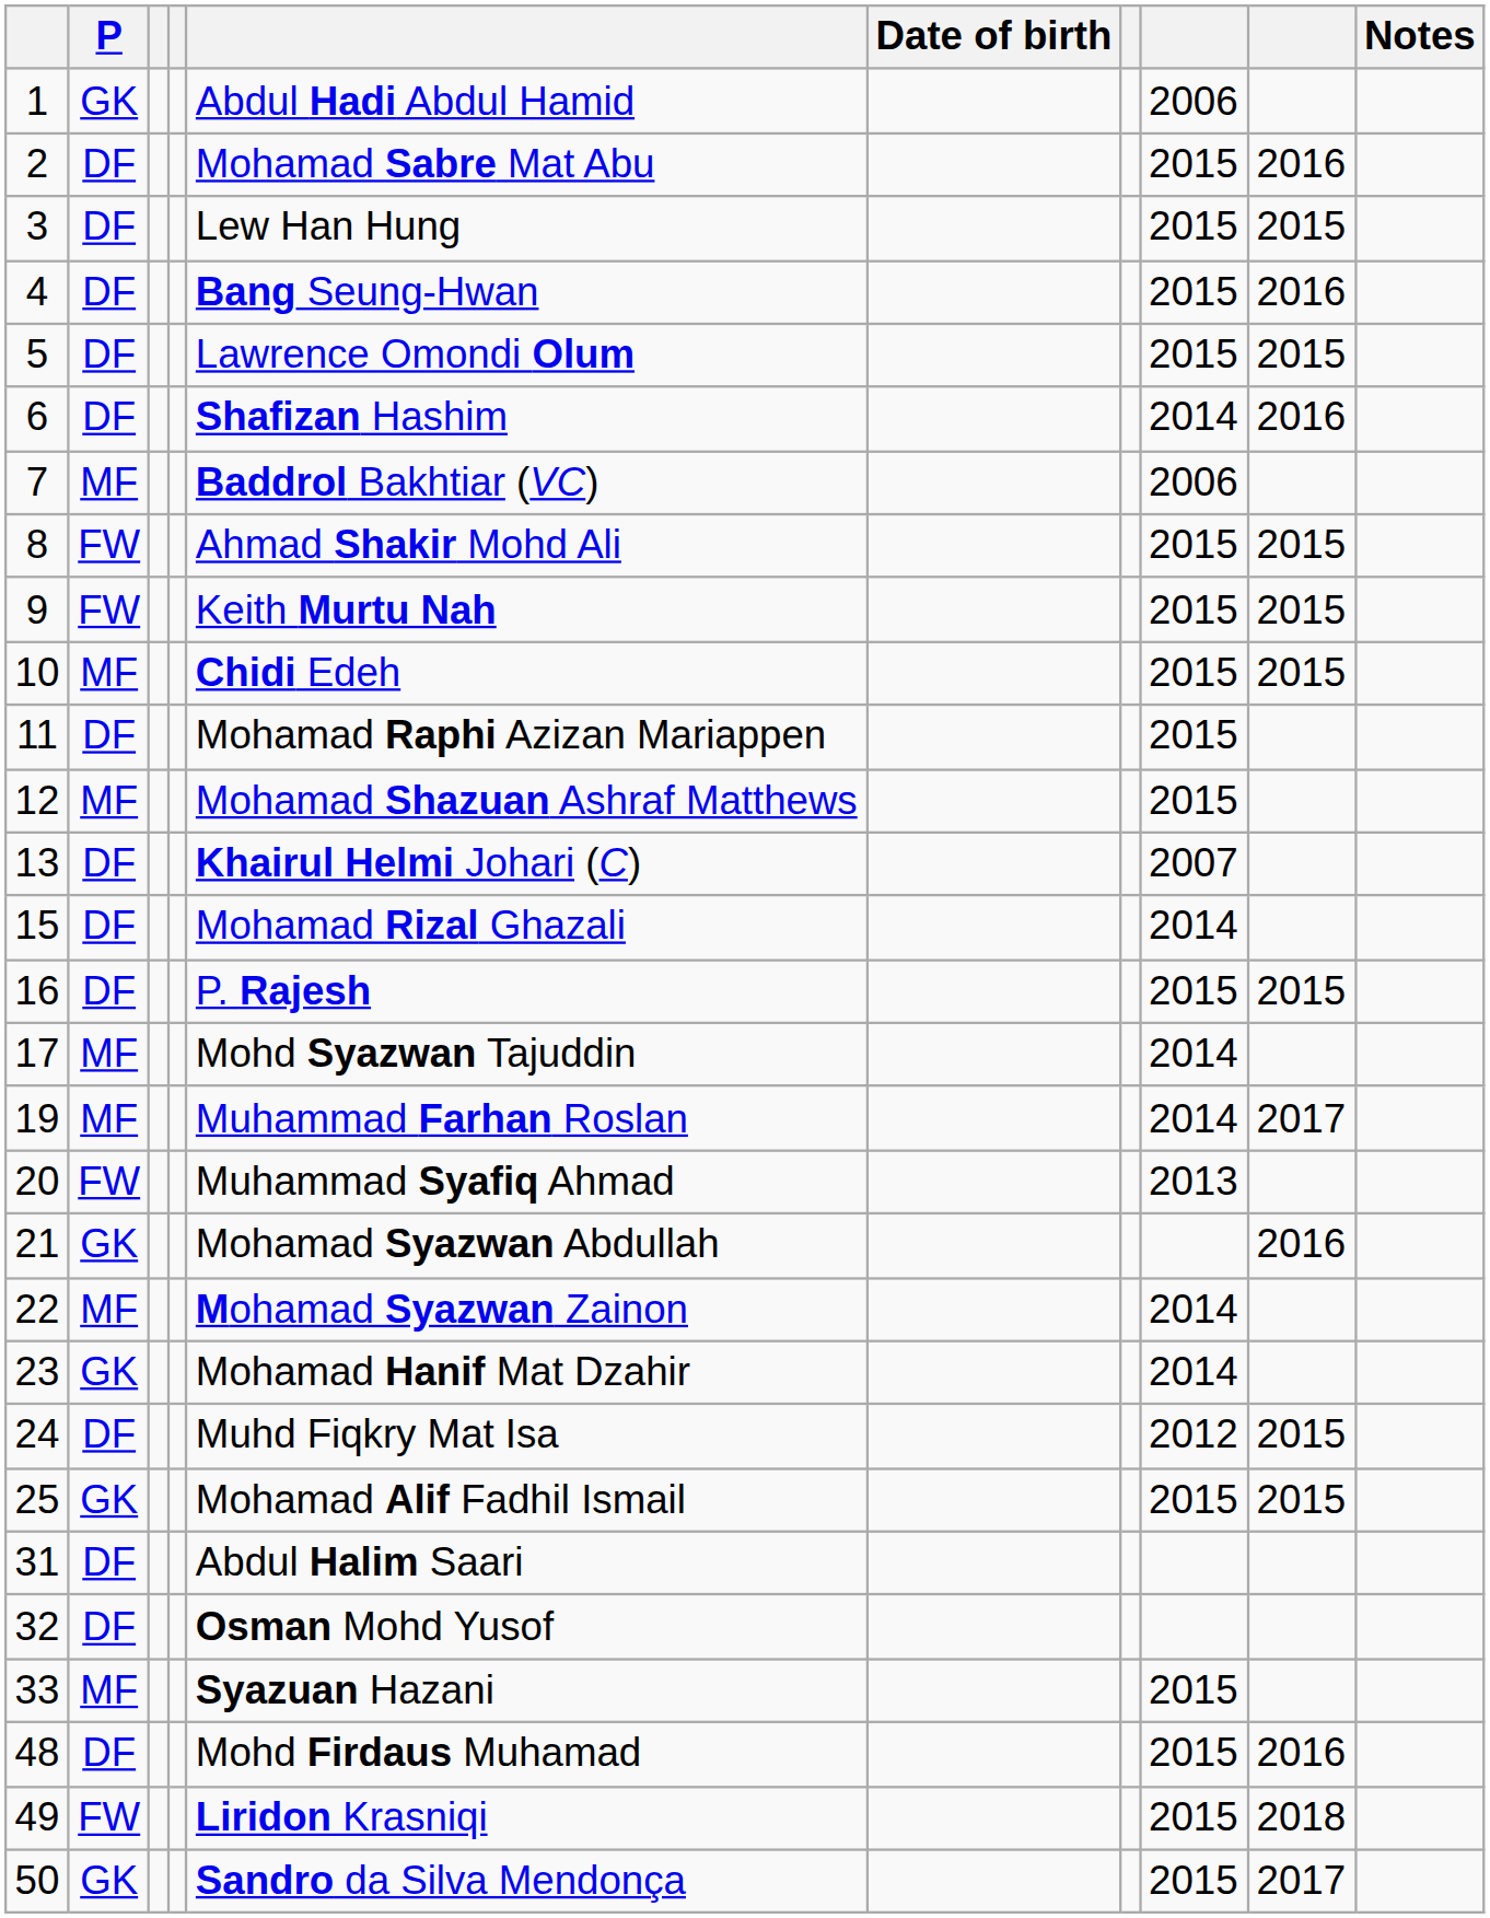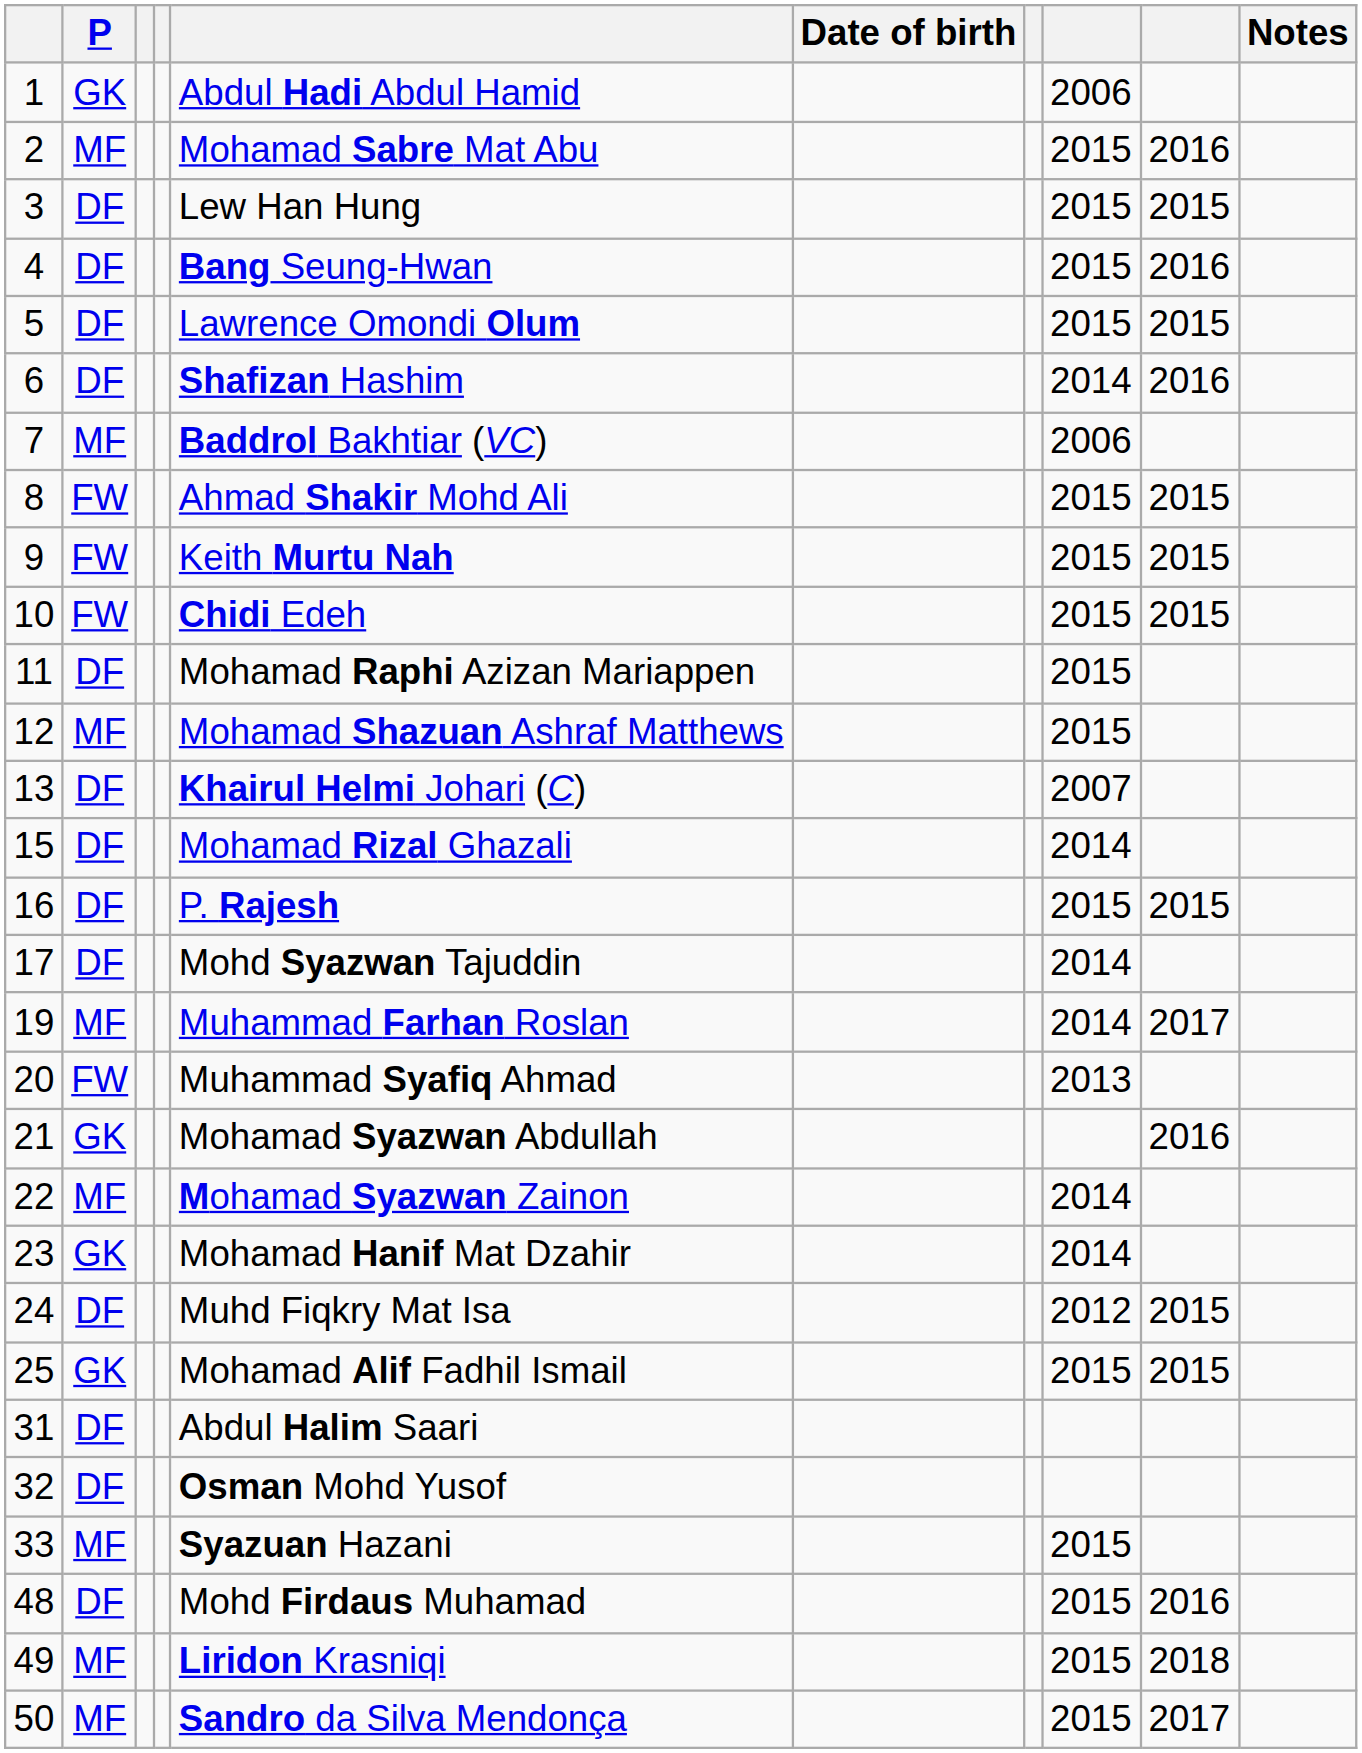 <table class="wikitable sortable" style="text-align:center;">
 <tr>
 <th></th>
 <th><a href='#'>P</a></th>
 <th></th>
 <th></th>
 <th></th>
 <th>Date of birth</th>
 <th></th>
 <th></th>
 <th></th>
 <th>Notes</th>
 </tr>
 <tr>
 <td>1</td>
 <td><a href='#'>GK</a></td>
 <td></td>
 <td></td>
 <td align=left><a href='#'>Abdul <strong>Hadi</strong> Abdul Hamid</a></td>
 <td align=right></td>
 <td></td>
 <td>2006</td>
 <td></td>
 <td></td>
 </tr>
 <tr>
 <td>2</td>
-<td><a href='#'>DF</a></td>
+<td><a href='#'>MF</a></td>
 <td></td>
 <td></td>
 <td align=left><a href='#'>Mohamad <strong>Sabre</strong> Mat Abu</a></td>
 <td align=right></td>
 <td></td>
 <td>2015</td>
 <td>2016</td>
 <td></td>
 </tr>
 <tr>
 <td>3</td>
 <td><a href='#'>DF</a></td>
 <td></td>
 <td></td>
 <td align=left>Lew Han Hung</td>
 <td align=right></td>
 <td></td>
 <td>2015</td>
 <td>2015</td>
 <td></td>
 </tr>
 <tr>
 <td>4</td>
 <td><a href='#'>DF</a></td>
 <td></td>
 <td></td>
 <td align=left><a href='#'><strong>Bang</strong> Seung-Hwan</a></td>
 <td align=right></td>
 <td></td>
 <td>2015</td>
 <td>2016</td>
 <td></td>
 </tr>
 <tr>
 <td>5</td>
 <td><a href='#'>DF</a></td>
 <td></td>
 <td></td>
 <td align=left><a href='#'>Lawrence Omondi <strong>Olum</strong></a></td>
 <td align=right></td>
 <td></td>
 <td>2015</td>
 <td>2015</td>
 <td></td>
 </tr>
 <tr>
 <td>6</td>
 <td><a href='#'>DF</a></td>
 <td></td>
 <td></td>
 <td align=left><a href='#'><strong>Shafizan</strong> Hashim</a></td>
 <td align=right></td>
 <td></td>
 <td>2014</td>
 <td>2016</td>
 <td></td>
 </tr>
 <tr>
 <td>7</td>
 <td><a href='#'>MF</a></td>
 <td></td>
 <td></td>
 <td align=left><a href='#'><strong>Baddrol</strong> Bakhtiar</a> (<em><a href='#'>VC</a></em>)</td>
 <td align=right></td>
 <td></td>
 <td>2006</td>
 <td></td>
 <td></td>
 </tr>
 <tr>
 <td>8</td>
 <td><a href='#'>FW</a></td>
 <td></td>
 <td></td>
 <td align=left><a href='#'>Ahmad <strong>Shakir</strong> Mohd Ali</a></td>
 <td align=right></td>
 <td></td>
 <td>2015</td>
 <td>2015</td>
 <td></td>
 </tr>
 <tr>
 <td>9</td>
 <td><a href='#'>FW</a></td>
 <td></td>
 <td></td>
 <td align=left><a href='#'>Keith <strong>Murtu Nah</strong></a></td>
 <td align=right></td>
 <td></td>
 <td>2015</td>
 <td>2015</td>
 <td></td>
 </tr>
 <tr>
 <td>10</td>
-<td><a href='#'>MF</a></td>
+<td><a href='#'>FW</a></td>
 <td></td>
 <td></td>
 <td align=left><a href='#'><strong>Chidi</strong> Edeh</a></td>
 <td align=right></td>
 <td></td>
 <td>2015</td>
 <td>2015</td>
 <td></td>
 </tr>
 <tr>
 <td>11</td>
 <td><a href='#'>DF</a></td>
 <td></td>
 <td></td>
 <td align=left>Mohamad <strong>Raphi</strong> Azizan Mariappen</td>
 <td align=right></td>
 <td></td>
 <td>2015</td>
 <td></td>
 <td></td>
 </tr>
 <tr>
 <td>12</td>
 <td><a href='#'>MF</a></td>
 <td></td>
 <td></td>
 <td align=left><a href='#'>Mohamad <strong>Shazuan</strong> Ashraf Matthews</a></td>
 <td align=right></td>
 <td></td>
 <td>2015</td>
 <td></td>
 <td></td>
 </tr>
 <tr>
 <td>13</td>
 <td><a href='#'>DF</a></td>
 <td></td>
 <td></td>
 <td align=left><a href='#'><strong>Khairul Helmi</strong> Johari</a> (<em><a href='#'>C</a></em>)</td>
 <td align=right></td>
 <td></td>
 <td>2007</td>
 <td></td>
 <td></td>
 </tr>
 <tr>
 <td>15</td>
 <td><a href='#'>DF</a></td>
 <td></td>
 <td></td>
 <td align=left><a href='#'>Mohamad <strong>Rizal</strong> Ghazali</a></td>
 <td align=right></td>
 <td></td>
 <td>2014</td>
 <td></td>
 <td></td>
 </tr>
 <tr>
 <td>16</td>
 <td><a href='#'>DF</a></td>
 <td></td>
 <td></td>
 <td align=left><a href='#'>P. <strong>Rajesh</strong></a></td>
 <td align=right></td>
 <td></td>
 <td>2015</td>
 <td>2015</td>
 <td></td>
 </tr>
 <tr>
 <td>17</td>
-<td><a href='#'>MF</a></td>
+<td><a href='#'>DF</a></td>
 <td></td>
 <td></td>
 <td align=left>Mohd <strong>Syazwan</strong> Tajuddin</td>
 <td align=right></td>
 <td></td>
 <td>2014</td>
 <td></td>
 <td></td>
 </tr>
 <tr>
 <td>19</td>
 <td><a href='#'>MF</a></td>
 <td></td>
 <td></td>
 <td align=left><a href='#'>Muhammad <strong>Farhan</strong> Roslan</a></td>
 <td align=right></td>
 <td></td>
 <td>2014</td>
 <td>2017</td>
 <td></td>
 </tr>
 <tr>
 <td>20</td>
 <td><a href='#'>FW</a></td>
 <td></td>
 <td></td>
 <td align=left>Muhammad <strong>Syafiq</strong> Ahmad</td>
 <td align=right></td>
 <td></td>
 <td>2013</td>
 <td></td>
 <td></td>
 </tr>
 <tr>
 <td>21</td>
 <td><a href='#'>GK</a></td>
 <td></td>
 <td></td>
 <td align=left>Mohamad <strong>Syazwan</strong> Abdullah</td>
 <td align=right></td>
 <td></td>
 <td></td>
 <td>2016</td>
 <td></td>
 </tr>
 <tr>
 <td>22</td>
 <td><a href='#'>MF</a></td>
 <td></td>
 <td></td>
 <td align=left><a href='#'><strong>M</strong>ohamad <strong>Syazwan</strong> Zainon</a></td>
 <td align=right></td>
 <td></td>
 <td>2014</td>
 <td></td>
 <td></td>
 </tr>
 <tr>
 <td>23</td>
 <td><a href='#'>GK</a></td>
 <td></td>
 <td></td>
 <td align=left>Mohamad <strong>Hanif</strong> Mat Dzahir</td>
 <td align=right></td>
 <td></td>
 <td>2014</td>
 <td></td>
 <td></td>
 </tr>
 <tr>
 <td>24</td>
 <td><a href='#'>DF</a></td>
 <td></td>
 <td></td>
 <td align=left>Muhd Fiqkry Mat Isa</td>
 <td align=right></td>
 <td></td>
 <td>2012</td>
 <td>2015</td>
 <td></td>
 </tr>
 <tr>
 <td>25</td>
 <td><a href='#'>GK</a></td>
 <td></td>
 <td></td>
 <td align=left>Mohamad <strong>Alif</strong> Fadhil Ismail</td>
 <td align=right></td>
 <td></td>
 <td>2015</td>
 <td>2015</td>
 <td></td>
 </tr>
 <tr>
 <td>31</td>
 <td><a href='#'>DF</a></td>
 <td></td>
 <td></td>
 <td align=left>Abdul <strong>Halim</strong> Saari</td>
 <td align=right></td>
 <td></td>
 <td></td>
 <td></td>
 <td></td>
 </tr>
 <tr>
 <td>32</td>
 <td><a href='#'>DF</a></td>
 <td></td>
 <td></td>
 <td align=left><strong>Osman</strong> Mohd Yusof</td>
 <td align=right></td>
 <td></td>
 <td></td>
 <td></td>
 <td></td>
 </tr>
 <tr>
 <td>33</td>
 <td><a href='#'>MF</a></td>
 <td></td>
 <td></td>
 <td align=left><strong>Syazuan</strong> Hazani</td>
 <td align=right></td>
 <td></td>
 <td>2015</td>
 <td></td>
 <td></td>
 </tr>
 <tr>
 <td>48</td>
 <td><a href='#'>DF</a></td>
 <td></td>
 <td></td>
 <td align=left>Mohd <strong>Firdaus</strong> Muhamad</td>
 <td align=right></td>
 <td></td>
 <td>2015</td>
 <td>2016</td>
 <td></td>
 </tr>
 <tr>
 <td>49</td>
-<td><a href='#'>FW</a></td>
+<td><a href='#'>MF</a></td>
 <td></td>
 <td></td>
 <td align=left><a href='#'><strong>Liridon</strong> Krasniqi</a></td>
 <td align=right></td>
 <td></td>
 <td>2015</td>
 <td>2018</td>
 <td></td>
 </tr>
 <tr>
 <td>50</td>
-<td><a href='#'>GK</a></td>
+<td><a href='#'>MF</a></td>
 <td></td>
 <td></td>
 <td align=left><a href='#'><strong>Sandro</strong> da Silva Mendonça</a></td>
 <td align=right></td>
 <td></td>
 <td>2015</td>
 <td>2017</td>
 <td></td>
 </tr>
 </table>
